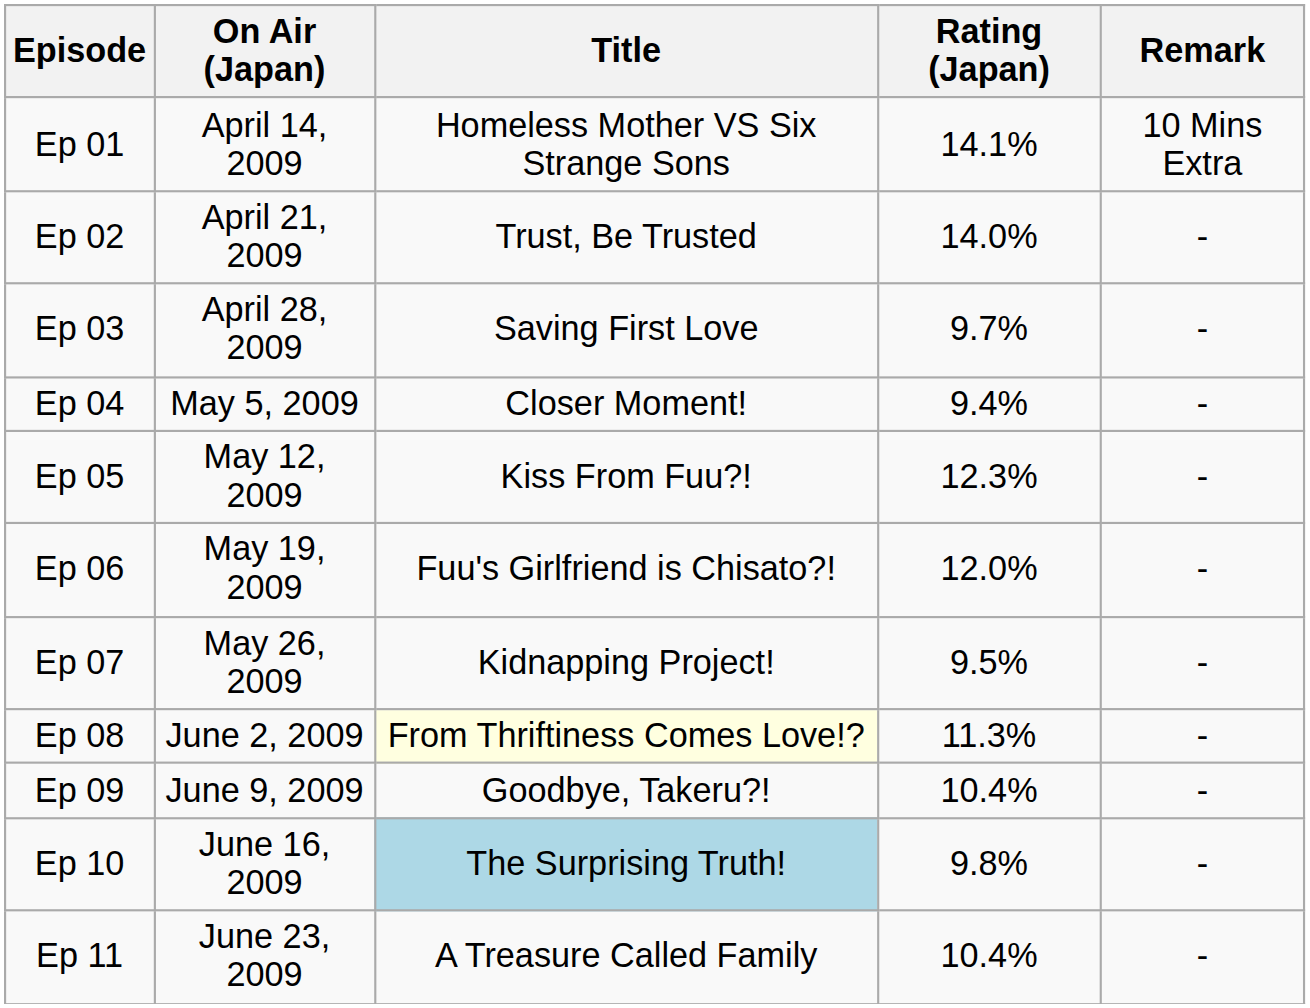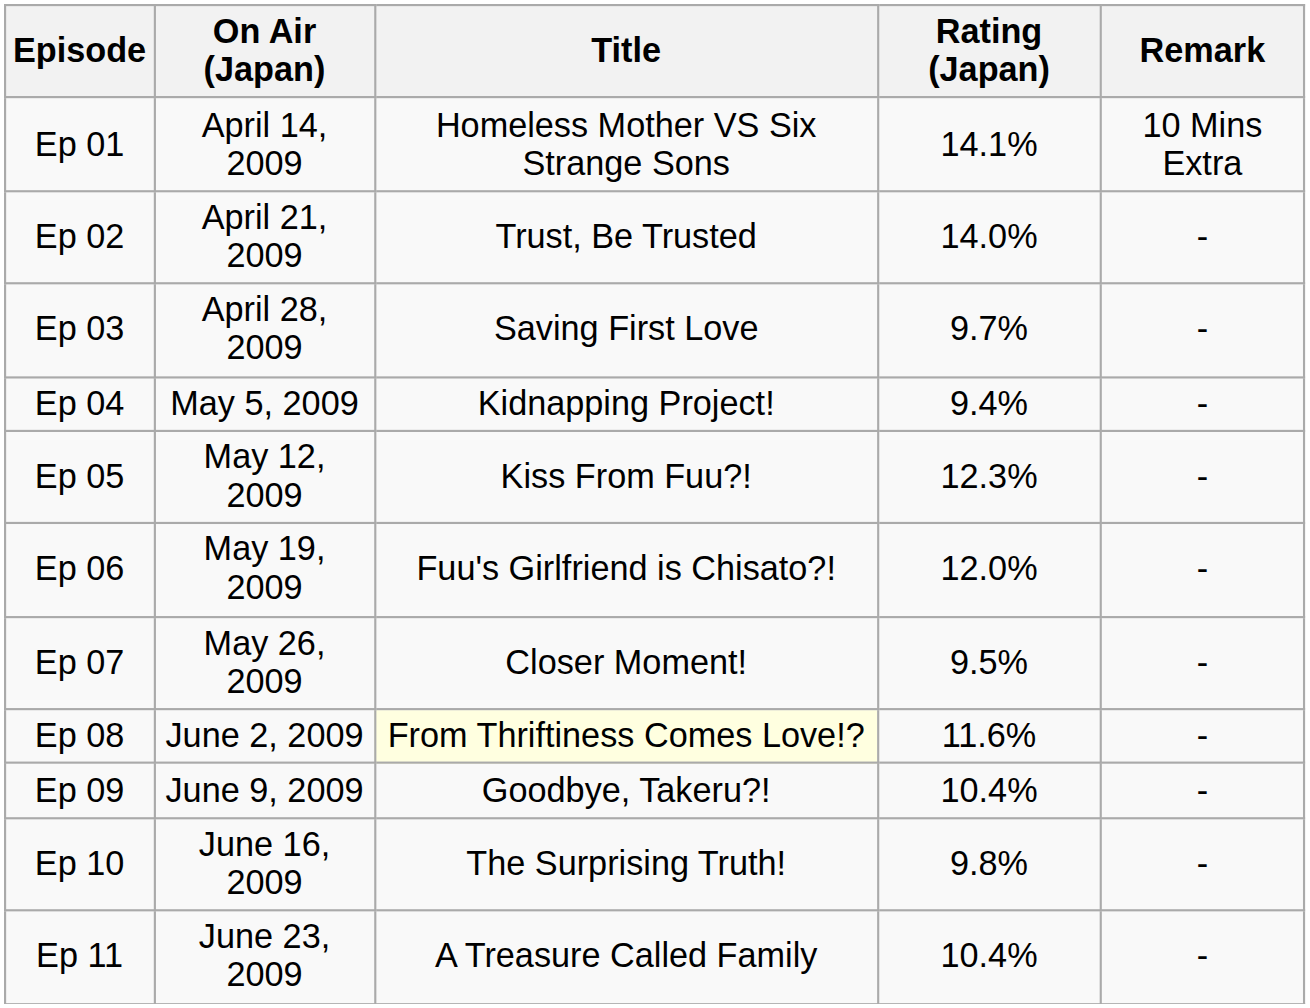 <table class="wikitable" style="text-align:center">
 <tr>
 <th>Episode</th>
 <th>On Air (Japan)</th>
 <th>Title</th>
 <th>Rating (Japan)</th>
 <th>Remark</th>
 </tr>
 <tr>
 <td>Ep 01</td>
 <td>April 14, 2009</td>
 <td>Homeless Mother VS Six Strange Sons</td>
 <td>14.1%</td>
 <td>10 Mins Extra</td>
 </tr>
 <tr>
 <td>Ep 02</td>
 <td>April 21, 2009</td>
 <td>Trust, Be Trusted</td>
 <td>14.0%</td>
 <td>-</td>
 </tr>
 <tr>
 <td>Ep 03</td>
 <td>April 28, 2009</td>
 <td>Saving First Love</td>
 <td>9.7%</td>
 <td>-</td>
 </tr>
 <tr>
 <td>Ep 04</td>
 <td>May 5, 2009</td>
-<td>Closer Moment!</td>
+<td>Kidnapping Project!</td>
 <td>9.4%</td>
 <td>-</td>
 </tr>
 <tr>
 <td>Ep 05</td>
 <td>May 12, 2009</td>
 <td>Kiss From Fuu?!</td>
 <td>12.3%</td>
 <td>-</td>
 </tr>
 <tr>
 <td>Ep 06</td>
 <td>May 19, 2009</td>
 <td>Fuu's Girlfriend is Chisato?!</td>
 <td>12.0%</td>
 <td>-</td>
 </tr>
 <tr>
 <td>Ep 07</td>
 <td>May 26, 2009</td>
-<td>Kidnapping Project!</td>
+<td>Closer Moment!</td>
 <td>9.5%</td>
 <td>-</td>
 </tr>
 <tr>
 <td>Ep 08</td>
 <td>June 2, 2009</td>
 <td style="background: lightyellow;">From Thriftiness Comes Love!?</td>
-<td>11.3%</td>
+<td>11.6%</td>
 <td>-</td>
 </tr>
 <tr>
 <td>Ep 09</td>
 <td>June 9, 2009</td>
 <td>Goodbye, Takeru?!</td>
 <td>10.4%</td>
 <td>-</td>
 </tr>
 <tr>
 <td>Ep 10</td>
 <td>June 16, 2009</td>
-<td style="background: lightblue;">The Surprising Truth!</td>
+<td>The Surprising Truth!</td>
 <td>9.8%</td>
 <td>-</td>
 </tr>
 <tr>
 <td>Ep 11</td>
 <td>June 23, 2009</td>
 <td>A Treasure Called Family</td>
 <td>10.4%</td>
 <td>-</td>
 </tr>
 <tr>
 </tr>
 </table>
